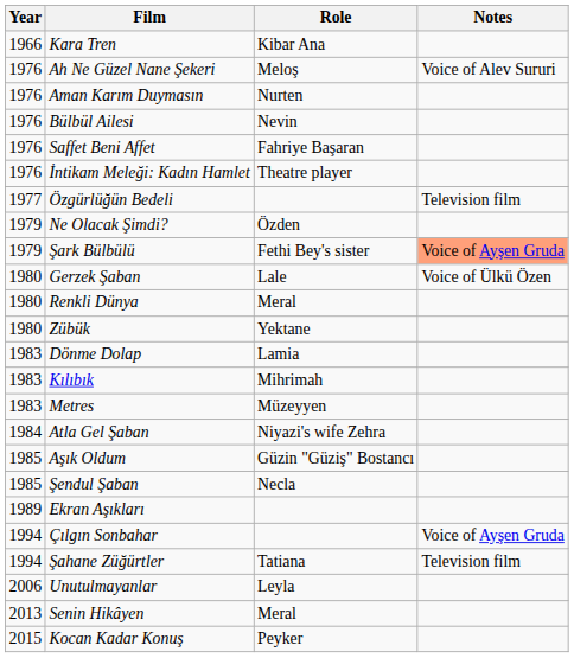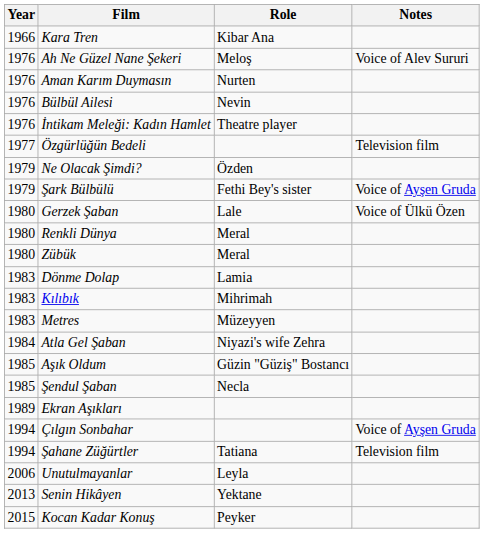 <table Class="wikitable sortable">
 <tr>
 <th>Year</th>
 <th>Film</th>
 <th>Role</th>
 <th class="unsortable">Notes</th>
 </tr>
 <tr>
 <td>1966</td>
 <td><em>Kara Tren</em></td>
 <td>Kibar Ana</td>
 <td></td>
 </tr>
 <tr>
 <td>1976</td>
 <td><em>Ah Ne Güzel Nane Şekeri</em></td>
 <td>Meloş</td>
 <td>Voice of Alev Sururi</td>
 </tr>
 <tr>
 <td>1976</td>
 <td><em>Aman Karım Duymasın</em></td>
 <td>Nurten</td>
 <td></td>
 </tr>
 <tr>
 <td>1976</td>
 <td><em>Bülbül Ailesi</em></td>
 <td>Nevin</td>
 <td></td>
 </tr>
 <tr>
 <td>1976</td>
-<td><em>Saffet Beni Affet</em></td>
-<td>Fahriye Başaran</td>
-<td></td>
-</tr>
-<tr>
-<td>1976</td>
 <td><em>İntikam Meleği: Kadın Hamlet</em></td>
 <td>Theatre player</td>
 <td></td>
 </tr>
 <tr>
 <td>1977</td>
 <td><em>Özgürlüğün Bedeli</em></td>
 <td></td>
 <td>Television film</td>
 </tr>
 <tr>
 <td>1979</td>
 <td><em>Ne Olacak Şimdi?</em></td>
 <td>Özden</td>
 <td></td>
 </tr>
 <tr>
 <td>1979</td>
 <td><em>Şark Bülbülü</em></td>
 <td>Fethi Bey's sister</td>
-<td style="background: lightsalmon;">Voice of <a href='#'>Ayşen Gruda</a></td>
+<td>Voice of <a href='#'>Ayşen Gruda</a></td>
 </tr>
 <tr>
 <td>1980</td>
 <td><em>Gerzek Şaban</em></td>
 <td>Lale</td>
 <td>Voice of Ülkü Özen</td>
 </tr>
 <tr>
 <td>1980</td>
 <td><em>Renkli Dünya</em></td>
 <td>Meral</td>
 <td></td>
 </tr>
 <tr>
 <td>1980</td>
 <td><em>Zübük</em></td>
-<td>Yektane</td>
+<td>Meral</td>
 <td></td>
 </tr>
 <tr>
 <td>1983</td>
 <td><em>Dönme Dolap</em></td>
 <td>Lamia</td>
 <td></td>
 </tr>
 <tr>
 <td>1983</td>
 <td><em><a href='#'>Kılıbık</a></em></td>
 <td>Mihrimah</td>
 <td></td>
 </tr>
 <tr>
 <td>1983</td>
 <td><em>Metres</em></td>
 <td>Müzeyyen</td>
 <td></td>
 </tr>
 <tr>
 <td>1984</td>
 <td><em>Atla Gel Şaban</em></td>
 <td>Niyazi's wife Zehra</td>
 <td></td>
 </tr>
 <tr>
 <td>1985</td>
 <td><em>Aşık Oldum</em></td>
 <td>Güzin "Güziş" Bostancı</td>
 <td></td>
 </tr>
 <tr>
 <td>1985</td>
 <td><em>Şendul Şaban</em></td>
 <td>Necla</td>
 <td></td>
 </tr>
 <tr>
 <td>1989</td>
 <td><em>Ekran Aşıkları</em></td>
 <td></td>
 <td></td>
 </tr>
 <tr>
 <td>1994</td>
 <td><em>Çılgın Sonbahar</em></td>
 <td></td>
 <td>Voice of <a href='#'>Ayşen Gruda</a></td>
 </tr>
 <tr>
 <td>1994</td>
 <td><em>Şahane Züğürtler</em></td>
 <td>Tatiana</td>
 <td>Television film</td>
 </tr>
 <tr>
 <td>2006</td>
 <td><em>Unutulmayanlar</em></td>
 <td>Leyla</td>
 <td></td>
 </tr>
 <tr>
 <td>2013</td>
 <td><em>Senin Hikâyen</em></td>
-<td>Meral</td>
+<td>Yektane</td>
 <td></td>
 </tr>
 <tr>
 <td>2015</td>
 <td><em>Kocan Kadar Konuş</em></td>
 <td>Peyker</td>
 <td></td>
 </tr>
 </table>
